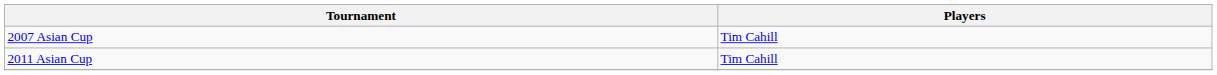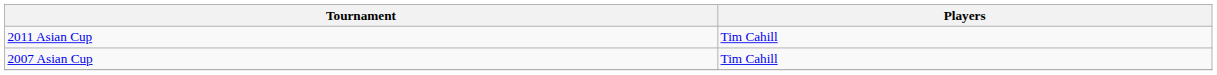 <table class="wikitable sortable" style="width: 70%; center; font-size: 95%;">
 <tr>
 <th>Tournament</th>
 <th>Players</th>
 </tr>
 <tr>
-<td><a href='#'>2007 Asian Cup</a></td>
+<td><a href='#'>2011 Asian Cup</a></td>
 <td> <a href='#'>Tim Cahill</a></td>
 </tr>
 <tr>
-<td><a href='#'>2011 Asian Cup</a></td>
+<td><a href='#'>2007 Asian Cup</a></td>
 <td> <a href='#'>Tim Cahill</a></td>
 </tr>
 <tr>
 </tr>
 </table>
